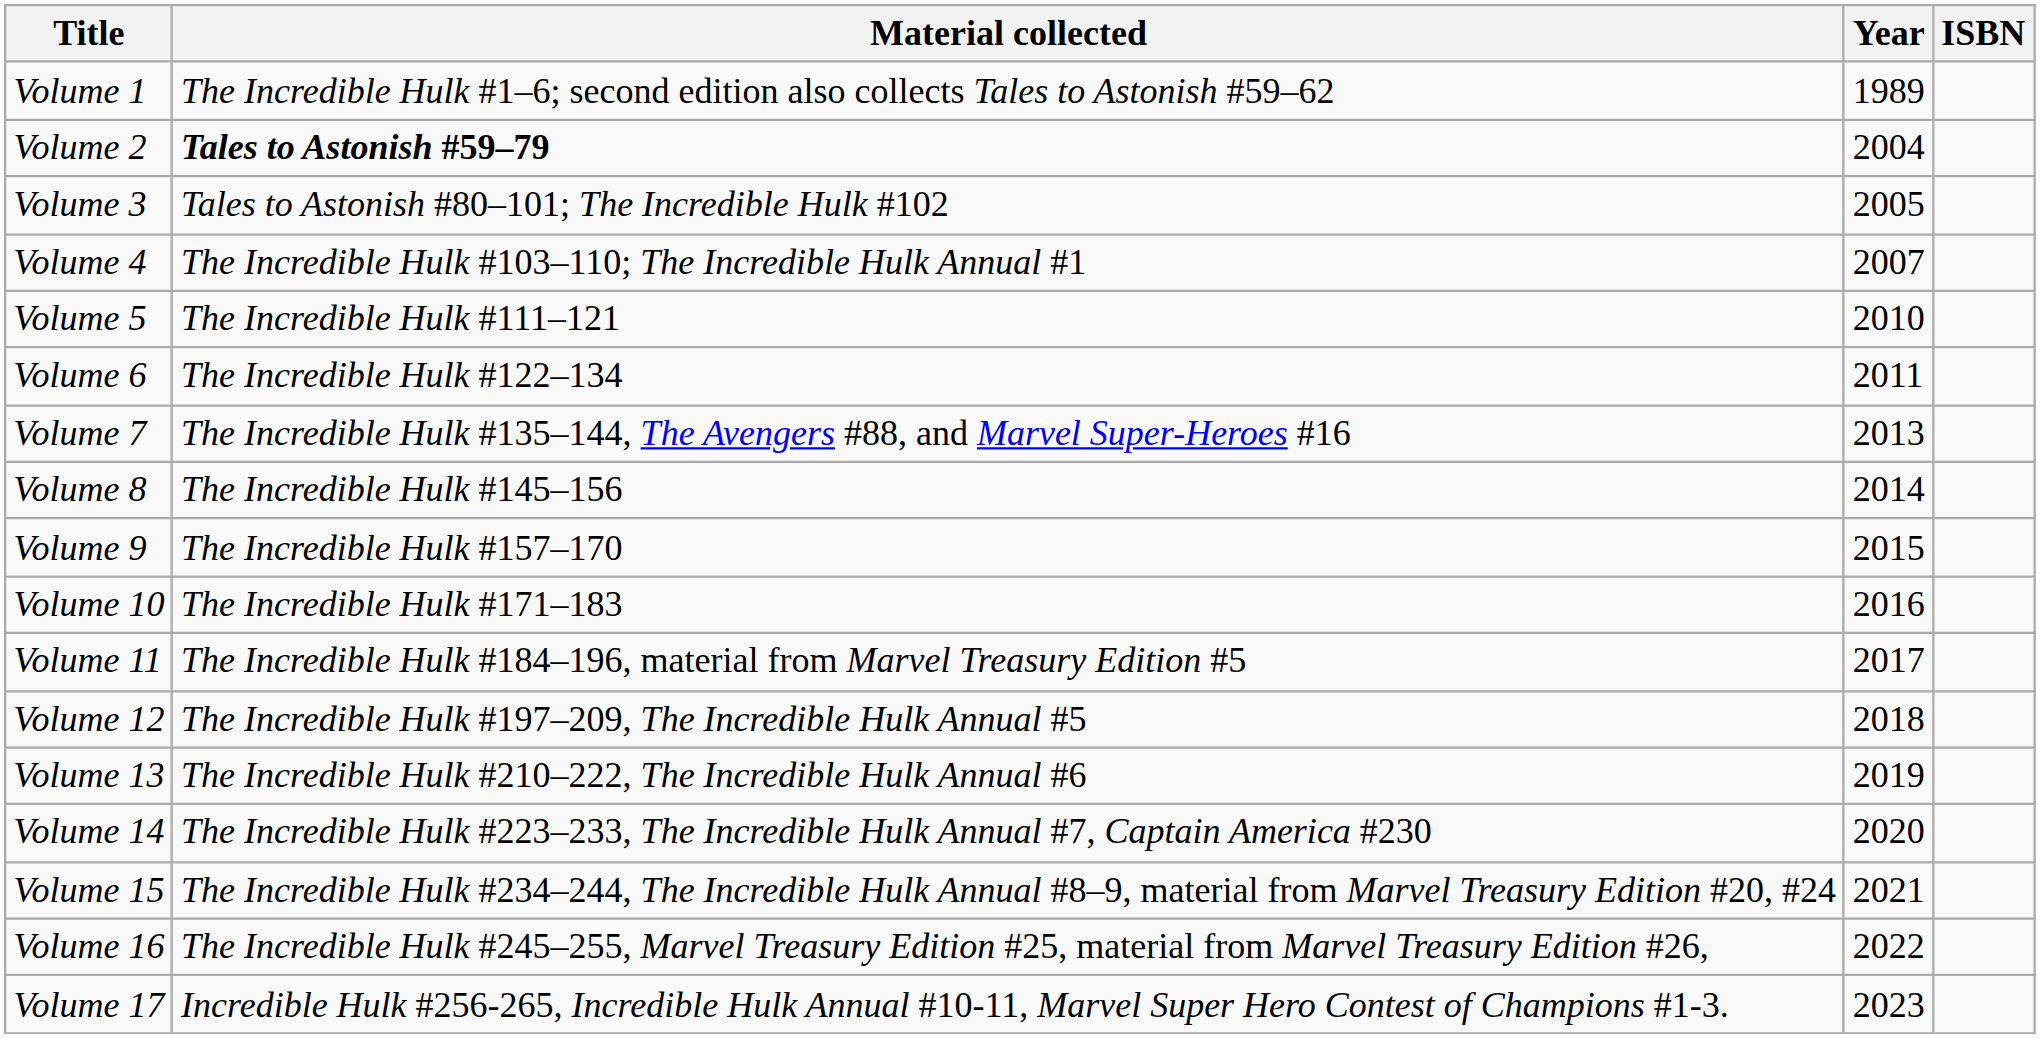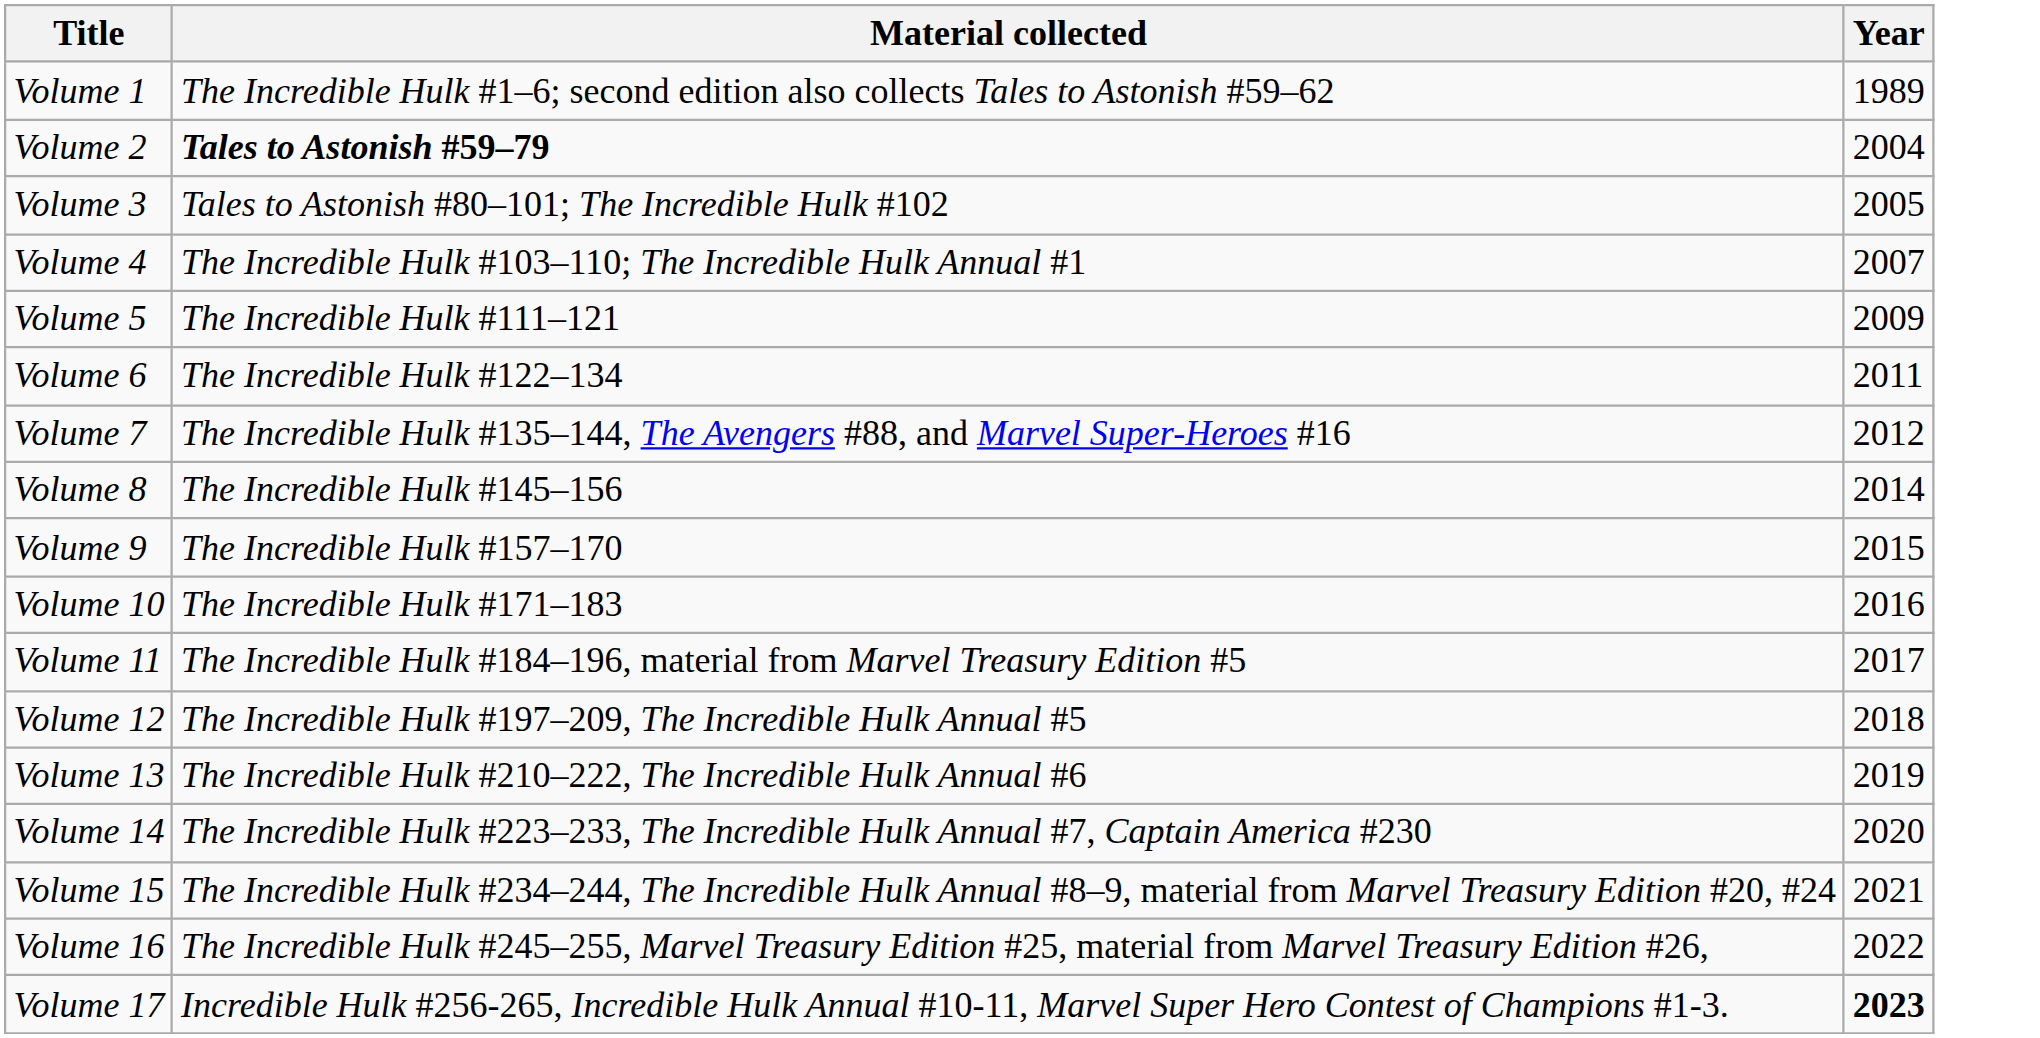 <table class="wikitable sortable">
 <tr>
 <th>Title</th>
 <th>Material collected</th>
 <th>Year</th>
-<th>ISBN</th>
 </tr>
 <tr>
 <td><em>Volume 1</em></td>
 <td><em>The Incredible Hulk</em> #1–6; second edition also collects <em>Tales to Astonish</em> #59–62</td>
 <td>1989</td>
-<td></td>
 </tr>
 <tr>
 <td><em>Volume 2</em></td>
 <td><strong><em>Tales to Astonish</em> #59–79</strong></td>
 <td>2004</td>
-<td></td>
 </tr>
 <tr>
 <td><em>Volume 3</em></td>
 <td><em>Tales to Astonish</em> #80–101; <em>The Incredible Hulk</em> #102</td>
 <td>2005</td>
-<td></td>
 </tr>
 <tr>
 <td><em>Volume 4</em></td>
 <td><em>The Incredible Hulk</em> #103–110; <em>The Incredible Hulk Annual</em> #1</td>
 <td>2007</td>
-<td></td>
 </tr>
 <tr>
 <td><em>Volume 5</em></td>
 <td><em>The Incredible Hulk</em> #111–121</td>
-<td>2010</td>
-<td></td>
+<td>2009</td>
 </tr>
 <tr>
 <td><em>Volume 6</em></td>
 <td><em>The Incredible Hulk</em> #122–134</td>
 <td>2011</td>
-<td></td>
 </tr>
 <tr>
 <td><em>Volume 7</em></td>
 <td><em>The Incredible Hulk</em> #135–144, <em><a href='#'>The Avengers</a></em> #88, and <em><a href='#'>Marvel Super-Heroes</a></em> #16</td>
-<td>2013</td>
-<td></td>
+<td>2012</td>
 </tr>
 <tr>
 <td><em>Volume 8</em></td>
 <td><em>The Incredible Hulk</em> #145–156</td>
 <td>2014</td>
-<td></td>
 </tr>
 <tr>
 <td><em>Volume 9</em></td>
 <td><em>The Incredible Hulk</em> #157–170</td>
 <td>2015</td>
-<td></td>
 </tr>
 <tr>
 <td><em>Volume 10</em></td>
 <td><em>The Incredible Hulk</em> #171–183</td>
 <td>2016</td>
-<td></td>
 </tr>
 <tr>
 <td><em>Volume 11</em></td>
 <td><em>The Incredible Hulk</em> #184–196, material from <em>Marvel Treasury Edition</em> #5</td>
 <td>2017</td>
-<td></td>
 </tr>
 <tr>
 <td><em>Volume 12</em></td>
 <td><em>The Incredible Hulk</em> #197–209,  <em>The Incredible Hulk Annual</em> #5</td>
 <td>2018</td>
-<td></td>
 </tr>
 <tr>
 <td><em>Volume 13</em></td>
 <td><em>The Incredible Hulk</em> #210–222,  <em>The Incredible Hulk Annual</em> #6</td>
 <td>2019</td>
-<td></td>
 </tr>
 <tr>
 <td><em>Volume 14</em></td>
 <td><em>The Incredible Hulk</em> #223–233,  <em>The Incredible Hulk Annual</em> #7, <em>Captain America</em> #230</td>
 <td>2020</td>
-<td></td>
 </tr>
 <tr>
 <td><em>Volume 15</em></td>
 <td><em>The Incredible Hulk</em> #234–244,  <em>The Incredible Hulk Annual</em> #8–9, material from <em>Marvel Treasury Edition</em> #20, #24</td>
 <td>2021</td>
-<td></td>
 </tr>
 <tr>
 <td><em>Volume 16</em></td>
 <td><em>The Incredible Hulk</em> #245–255, <em>Marvel Treasury Edition</em> #25, material from <em>Marvel Treasury Edition</em> #26,</td>
 <td>2022</td>
-<td></td>
 </tr>
 <tr>
 <td><em>Volume 17</em></td>
 <td><em>Incredible Hulk</em> #256-265, <em>Incredible Hulk Annual</em> #10-11, <em>Marvel Super Hero Contest of Champions</em> #1-3.</td>
-<td>2023</td>
-<td></td>
+<td><strong>2023</strong></td>
 </tr>
 </table>
